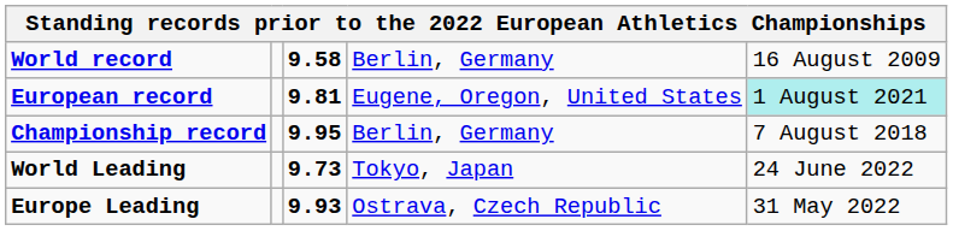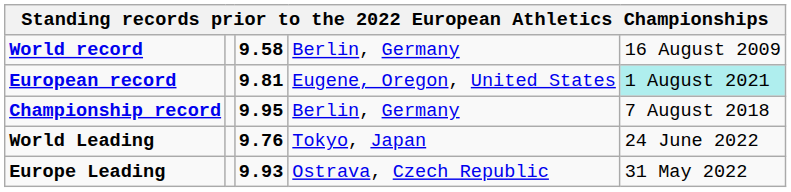 <table class="wikitable">
 <tr>
 <th colspan="5">Standing records prior to the 2022 European Athletics Championships</th>
 </tr>
 <tr>
 <td><strong><a href='#'>World record</a></strong></td>
 <td></td>
 <td><strong>9.58</strong></td>
 <td><a href='#'>Berlin</a>, <a href='#'>Germany </a></td>
 <td>16 August 2009</td>
 </tr>
 <tr>
 <td><strong><a href='#'>European record</a></strong></td>
 <td></td>
 <td><strong>9.81</strong></td>
 <td><a href='#'>Eugene, Oregon</a>, <a href='#'>United States</a></td>
 <td style="background: paleturquoise;">1 August 2021</td>
 </tr>
 <tr>
 <td><strong><a href='#'>Championship record</a></strong></td>
 <td></td>
 <td><strong>9.95 </strong></td>
 <td><a href='#'>Berlin</a>, <a href='#'>Germany</a></td>
 <td>7 August 2018</td>
 </tr>
 <tr>
 <td><strong>World Leading</strong></td>
 <td></td>
-<td><strong> 9.73</strong></td>
+<td><strong> 9.76</strong></td>
 <td><a href='#'>Tokyo</a>, <a href='#'>Japan</a></td>
 <td>24 June 2022</td>
 </tr>
 <tr>
 <td><strong>Europe Leading</strong></td>
 <td></td>
 <td><strong> 9.93 </strong></td>
 <td><a href='#'>Ostrava</a>, <a href='#'>Czech Republic</a></td>
 <td>31 May 2022</td>
 </tr>
 </table>
